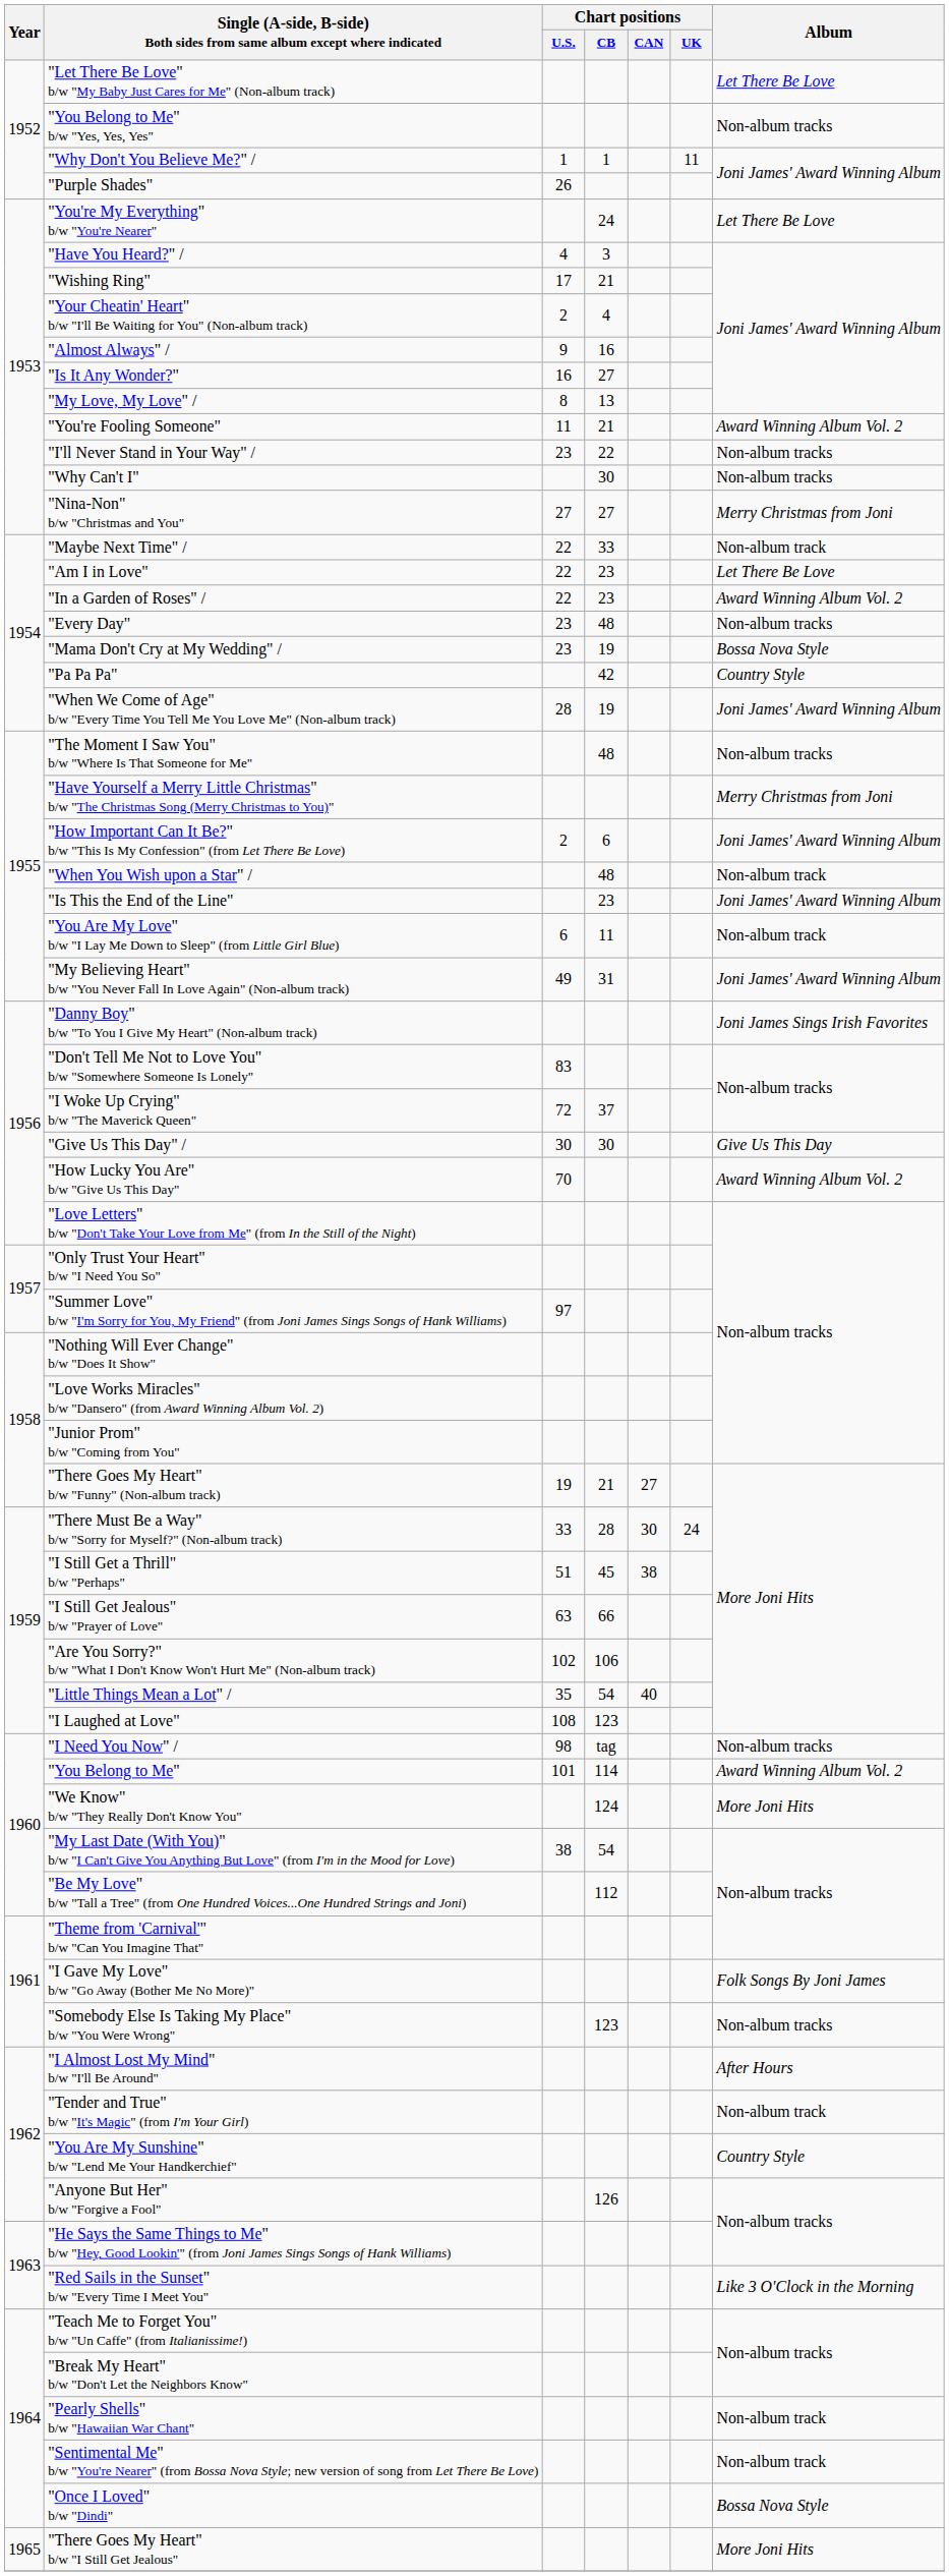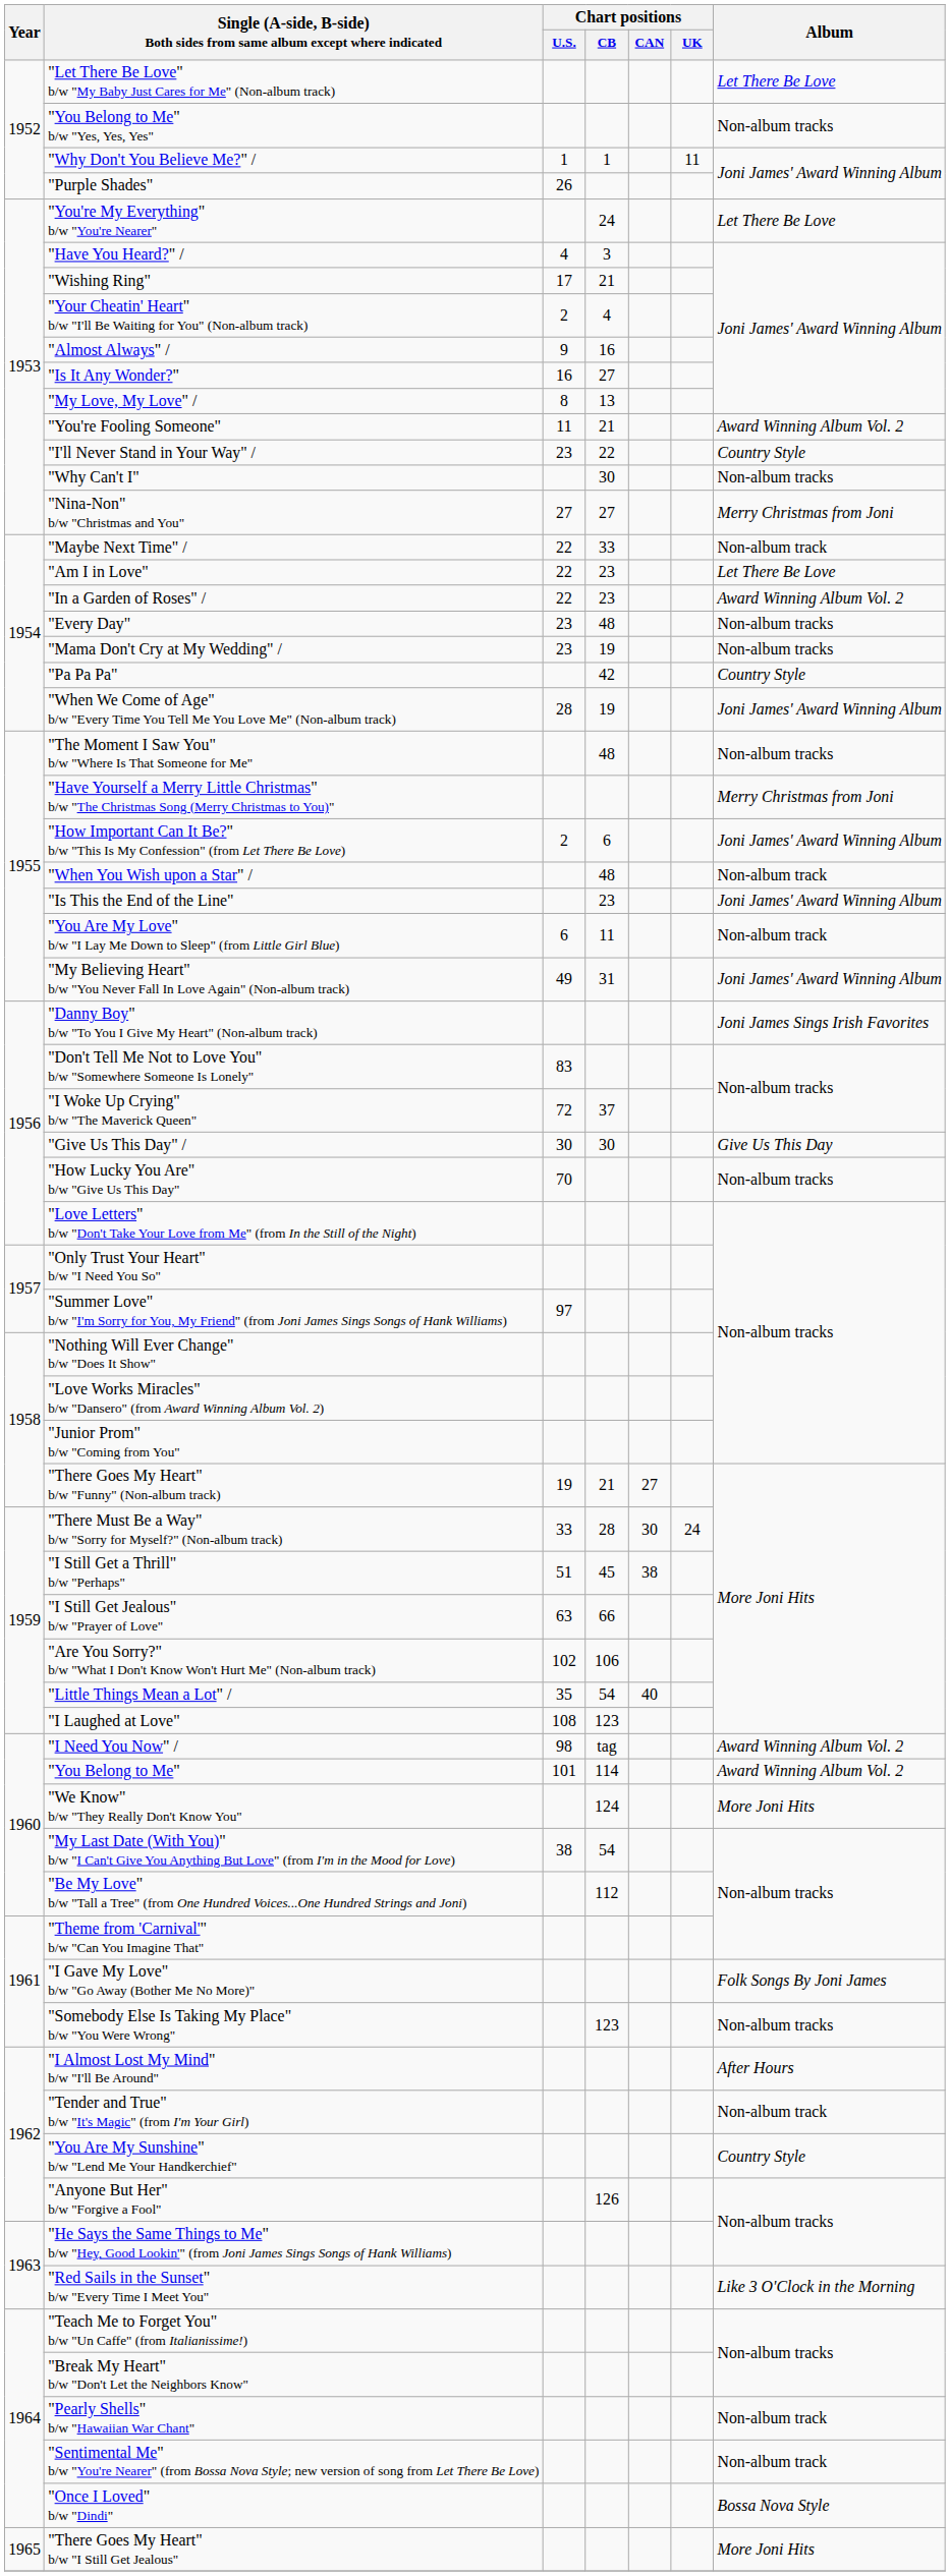 <table class="wikitable" style="text-align:center;">
 <tr>
 <th rowspan="2">Year</th>
 <th rowspan="2">Single (A-side, B-side)<br><small>Both sides from same album except where indicated</small></th>
 <th colspan="4">Chart positions</th>
 <th rowspan="2">Album</th>
 </tr>
 <tr>
 <th style="width:35px;"><sup><a href='#'>U.S.</a></sup></th>
 <th style="width:35px;"><sup><a href='#'>CB</a></sup></th>
 <th style="width:35px;"><sup><a href='#'>CAN</a></sup></th>
 <th style="width:35px;"><sup><a href='#'>UK</a></sup></th>
 </tr>
 <tr>
 <td rowspan="4">1952</td>
 <td style="text-align:left;">"<a href='#'>Let There Be Love</a>"<br><small>b/w "<a href='#'>My Baby Just Cares for Me</a>" (Non-album track)</small></td>
 <td></td>
 <td></td>
 <td></td>
 <td></td>
 <td align="left"><a href='#'><em>Let There Be Love</em></a></td>
 </tr>
 <tr>
 <td style="text-align:left;">"<a href='#'>You Belong to Me</a>"<br><small>b/w "Yes, Yes, Yes"</small></td>
 <td></td>
 <td></td>
 <td></td>
 <td></td>
 <td align="left">Non-album tracks</td>
 </tr>
 <tr>
 <td style="text-align:left;">"<a href='#'>Why Don't You Believe Me?</a>" /</td>
 <td>1</td>
 <td>1</td>
 <td></td>
 <td>11</td>
 <td align="left" rowspan="2"><em>Joni James' Award Winning Album</em></td>
 </tr>
 <tr>
 <td style="text-align:left;">"Purple Shades"</td>
 <td>26</td>
 <td></td>
 <td></td>
 <td></td>
 </tr>
 <tr>
 <td rowspan="11">1953</td>
 <td style="text-align:left;">"<a href='#'>You're My Everything</a>"<br><small>b/w "<a href='#'>You're Nearer</a>"</small></td>
 <td></td>
 <td>24</td>
 <td></td>
 <td></td>
 <td align="left"><em>Let There Be Love</em></td>
 </tr>
 <tr>
 <td style="text-align:left;">"<a href='#'>Have You Heard?</a>" /</td>
 <td>4</td>
 <td>3</td>
 <td></td>
 <td></td>
 <td align="left" rowspan="6"><em>Joni James' Award Winning Album</em></td>
 </tr>
 <tr>
 <td style="text-align:left;">"Wishing Ring"</td>
 <td>17</td>
 <td>21</td>
 <td></td>
 <td></td>
 </tr>
 <tr>
 <td style="text-align:left;">"<a href='#'>Your Cheatin' Heart</a>"<br><small>b/w "I'll Be Waiting for You" (Non-album track)</small></td>
 <td>2</td>
 <td>4</td>
 <td></td>
 <td></td>
 </tr>
 <tr>
 <td style="text-align:left;">"<a href='#'>Almost Always</a>" /</td>
 <td>9</td>
 <td>16</td>
 <td></td>
 <td></td>
 </tr>
 <tr>
 <td style="text-align:left;">"<a href='#'>Is It Any Wonder?</a>"</td>
 <td>16</td>
 <td>27</td>
 <td></td>
 <td></td>
 </tr>
 <tr>
 <td style="text-align:left;">"<a href='#'>My Love, My Love</a>" /</td>
 <td>8</td>
 <td>13</td>
 <td></td>
 <td></td>
 </tr>
 <tr>
 <td style="text-align:left;">"You're Fooling Someone"</td>
 <td>11</td>
 <td>21</td>
 <td></td>
 <td></td>
 <td align="left"><em>Award Winning Album Vol. 2</em></td>
 </tr>
 <tr>
 <td style="text-align:left;">"I'll Never Stand in Your Way" /</td>
 <td>23</td>
 <td>22</td>
 <td></td>
 <td></td>
-<td align="left">Non-album tracks</td>
+<td align="left"><em>Country Style</em></td>
 </tr>
 <tr>
 <td style="text-align:left;">"Why Can't I"</td>
 <td></td>
 <td>30</td>
 <td></td>
 <td></td>
 <td align="left">Non-album tracks</td>
 </tr>
 <tr>
 <td style="text-align:left;">"Nina-Non"<br><small>b/w "Christmas and You"</small></td>
 <td>27</td>
 <td>27</td>
 <td></td>
 <td></td>
 <td align="left"><em>Merry Christmas from Joni</em></td>
 </tr>
 <tr>
 <td rowspan="7">1954</td>
 <td style="text-align:left;">"Maybe Next Time" /</td>
 <td>22</td>
 <td>33</td>
 <td></td>
 <td></td>
 <td align="left">Non-album track</td>
 </tr>
 <tr>
 <td style="text-align:left;">"Am I in Love"</td>
 <td>22</td>
 <td>23</td>
 <td></td>
 <td></td>
 <td align="left"><em>Let There Be Love</em></td>
 </tr>
 <tr>
 <td style="text-align:left;">"In a Garden of Roses" /</td>
 <td>22</td>
 <td>23</td>
 <td></td>
 <td></td>
 <td align="left"><em>Award Winning Album Vol. 2</em></td>
 </tr>
 <tr>
 <td style="text-align:left;">"Every Day"</td>
 <td>23</td>
 <td>48</td>
 <td></td>
 <td></td>
 <td align="left">Non-album tracks</td>
 </tr>
 <tr>
 <td style="text-align:left;">"Mama Don't Cry at My Wedding" /</td>
 <td>23</td>
 <td>19</td>
 <td></td>
 <td></td>
-<td align="left"><em>Bossa Nova Style</em></td>
+<td align="left">Non-album tracks</td>
 </tr>
 <tr>
 <td style="text-align:left;">"Pa Pa Pa"</td>
 <td></td>
 <td>42</td>
 <td></td>
 <td></td>
 <td align="left"><em>Country Style</em></td>
 </tr>
 <tr>
 <td style="text-align:left;">"When We Come of Age"<br><small>b/w "Every Time You Tell Me You Love Me" (Non-album track)</small></td>
 <td>28</td>
 <td>19</td>
 <td></td>
 <td></td>
 <td align="left"><em>Joni James' Award Winning Album</em></td>
 </tr>
 <tr>
 <td rowspan="7">1955</td>
 <td style="text-align:left;">"The Moment I Saw You"<br><small>b/w "Where Is That Someone for Me"</small></td>
 <td></td>
 <td>48</td>
 <td></td>
 <td></td>
 <td align="left">Non-album tracks</td>
 </tr>
 <tr>
 <td style="text-align:left;">"<a href='#'>Have Yourself a Merry Little Christmas</a>"<br><small>b/w "<a href='#'>The Christmas Song (Merry Christmas to You)</a>"</small></td>
 <td></td>
 <td></td>
 <td></td>
 <td></td>
 <td align="left"><em>Merry Christmas from Joni</em></td>
 </tr>
 <tr>
 <td style="text-align:left;">"<a href='#'>How Important Can It Be?</a>"<br><small>b/w "This Is My Confession" (from <em>Let There Be Love</em>)</small></td>
 <td>2</td>
 <td>6</td>
 <td></td>
 <td></td>
 <td align="left"><em>Joni James' Award Winning Album</em></td>
 </tr>
 <tr>
 <td style="text-align:left;">"<a href='#'>When You Wish upon a Star</a>" /</td>
 <td></td>
 <td>48</td>
 <td></td>
 <td></td>
 <td align="left">Non-album track</td>
 </tr>
 <tr>
 <td style="text-align:left;">"Is This the End of the Line"</td>
 <td></td>
 <td>23</td>
 <td></td>
 <td></td>
 <td align="left"><em>Joni James' Award Winning Album</em></td>
 </tr>
 <tr>
 <td style="text-align:left;">"<a href='#'>You Are My Love</a>"<br><small>b/w "I Lay Me Down to Sleep" (from <em>Little Girl Blue</em>)</small></td>
 <td>6</td>
 <td>11</td>
 <td></td>
 <td></td>
 <td align="left">Non-album track</td>
 </tr>
 <tr>
 <td style="text-align:left;">"My Believing Heart"<br><small>b/w "You Never Fall In Love Again" (Non-album track)</small></td>
 <td>49</td>
 <td>31</td>
 <td></td>
 <td></td>
 <td align="left"><em>Joni James' Award Winning Album</em></td>
 </tr>
 <tr>
 <td rowspan="6">1956</td>
 <td style="text-align:left;">"<a href='#'>Danny Boy</a>"<br><small>b/w "To You I Give My Heart" (Non-album track)</small></td>
 <td></td>
 <td></td>
 <td></td>
 <td></td>
 <td align="left"><em>Joni James Sings Irish Favorites</em></td>
 </tr>
 <tr>
 <td style="text-align:left;">"Don't Tell Me Not to Love You"<br><small>b/w "Somewhere Someone Is Lonely"</small></td>
 <td>83</td>
 <td></td>
 <td></td>
 <td></td>
 <td align="left" rowspan="2">Non-album tracks</td>
 </tr>
 <tr>
 <td style="text-align:left;">"I Woke Up Crying"<br><small>b/w "The Maverick Queen"</small></td>
 <td>72</td>
 <td>37</td>
 <td></td>
 <td></td>
 </tr>
 <tr>
 <td style="text-align:left;">"Give Us This Day" /</td>
 <td>30</td>
 <td>30</td>
 <td></td>
 <td></td>
 <td align="left"><em>Give Us This Day</em></td>
 </tr>
 <tr>
 <td style="text-align:left;">"How Lucky You Are"<br><small>b/w "Give Us This Day"</small></td>
 <td>70</td>
 <td></td>
 <td></td>
 <td></td>
-<td align="left"><em>Award Winning Album Vol. 2</em></td>
+<td align="left">Non-album tracks</td>
 </tr>
 <tr>
 <td style="text-align:left;">"<a href='#'>Love Letters</a>"<br><small>b/w "<a href='#'>Don't Take Your Love from Me</a>" (from <em>In the Still of the Night</em>)</small></td>
 <td></td>
 <td></td>
 <td></td>
 <td></td>
 <td align="left" rowspan="6">Non-album tracks</td>
 </tr>
 <tr>
 <td rowspan="2">1957</td>
 <td style="text-align:left;">"Only Trust Your Heart"<br><small>b/w "I Need You So"</small></td>
 <td></td>
 <td></td>
 <td></td>
 <td></td>
 </tr>
 <tr>
 <td style="text-align:left;">"Summer Love"<br><small>b/w "<a href='#'>I'm Sorry for You, My Friend</a>" (from <em>Joni James Sings Songs of Hank Williams</em>)</small></td>
 <td>97</td>
 <td></td>
 <td></td>
 <td></td>
 </tr>
 <tr>
 <td rowspan="4">1958</td>
 <td style="text-align:left;">"Nothing Will Ever Change"<br><small>b/w "Does It Show"</small></td>
 <td></td>
 <td></td>
 <td></td>
 <td></td>
 </tr>
 <tr>
 <td style="text-align:left;">"Love Works Miracles"<br><small>b/w "Dansero" (from <em>Award Winning Album Vol. 2</em>)</small></td>
 <td></td>
 <td></td>
 <td></td>
 <td></td>
 </tr>
 <tr>
 <td style="text-align:left;">"Junior Prom"<br><small>b/w "Coming from You"</small></td>
 <td></td>
 <td></td>
 <td></td>
 <td></td>
 </tr>
 <tr>
 <td style="text-align:left;">"There Goes My Heart"<br><small>b/w "Funny" (Non-album track)</small></td>
 <td>19</td>
 <td>21</td>
 <td>27</td>
 <td></td>
 <td align="left" rowspan="7"><em>More Joni Hits</em></td>
 </tr>
 <tr>
 <td rowspan="6">1959</td>
 <td style="text-align:left;">"There Must Be a Way"<br><small>b/w "Sorry for Myself?" (Non-album track)</small></td>
 <td>33</td>
 <td>28</td>
 <td>30</td>
 <td>24</td>
 </tr>
 <tr>
 <td style="text-align:left;">"I Still Get a Thrill"<br><small>b/w "Perhaps"</small></td>
 <td>51</td>
 <td>45</td>
 <td>38</td>
 <td></td>
 </tr>
 <tr>
 <td style="text-align:left;">"I Still Get Jealous"<br><small>b/w "Prayer of Love"</small></td>
 <td>63</td>
 <td>66</td>
 <td></td>
 <td></td>
 </tr>
 <tr>
 <td style="text-align:left;">"Are You Sorry?"<br><small>b/w "What I Don't Know Won't Hurt Me" (Non-album track)</small></td>
 <td>102</td>
 <td>106</td>
 <td></td>
 <td></td>
 </tr>
 <tr>
 <td style="text-align:left;">"<a href='#'>Little Things Mean a Lot</a>" /</td>
 <td>35</td>
 <td>54</td>
 <td>40</td>
 <td></td>
 </tr>
 <tr>
 <td style="text-align:left;">"I Laughed at Love"</td>
 <td>108</td>
 <td>123</td>
 <td></td>
 <td></td>
 </tr>
 <tr>
 <td rowspan="5">1960</td>
 <td style="text-align:left;">"<a href='#'>I Need You Now</a>" /</td>
 <td>98</td>
 <td>tag</td>
 <td></td>
 <td></td>
-<td align="left">Non-album tracks</td>
+<td align="left"><em>Award Winning Album Vol. 2</em></td>
 </tr>
 <tr>
 <td style="text-align:left;">"<a href='#'>You Belong to Me</a>"</td>
 <td>101</td>
 <td>114</td>
 <td></td>
 <td></td>
 <td align="left"><em>Award Winning Album Vol. 2</em></td>
 </tr>
 <tr>
 <td style="text-align:left;">"We Know"<br><small>b/w "They Really Don't Know You"</small></td>
 <td></td>
 <td>124</td>
 <td></td>
 <td></td>
 <td align="left"><em>More Joni Hits</em></td>
 </tr>
 <tr>
 <td style="text-align:left;">"<a href='#'>My Last Date (With You)</a>"<br><small>b/w "<a href='#'>I Can't Give You Anything But Love</a>" (from <em>I'm in the Mood for Love</em>)</small></td>
 <td>38</td>
 <td>54</td>
 <td></td>
 <td></td>
 <td align="left" rowspan="3">Non-album tracks</td>
 </tr>
 <tr>
 <td style="text-align:left;">"<a href='#'>Be My Love</a>"<br><small>b/w "Tall a Tree" (from <em>One Hundred Voices...One Hundred Strings and Joni</em>)</small></td>
 <td></td>
 <td>112</td>
 <td></td>
 <td></td>
 </tr>
 <tr>
 <td rowspan="3">1961</td>
 <td style="text-align:left;">"<a href='#'>Theme from 'Carnival'</a>"<br><small>b/w "Can You Imagine That"</small></td>
 <td></td>
 <td></td>
 <td></td>
 <td></td>
 </tr>
 <tr>
 <td style="text-align:left;">"I Gave My Love"<br><small>b/w "Go Away (Bother Me No More)"</small></td>
 <td></td>
 <td></td>
 <td></td>
 <td></td>
 <td align="left"><em>Folk Songs By Joni James</em></td>
 </tr>
 <tr>
 <td style="text-align:left;">"Somebody Else Is Taking My Place"<br><small>b/w "You Were Wrong"</small></td>
 <td></td>
 <td>123</td>
 <td></td>
 <td></td>
 <td align="left">Non-album tracks</td>
 </tr>
 <tr>
 <td rowspan="4">1962</td>
 <td style="text-align:left;">"<a href='#'>I Almost Lost My Mind</a>"<br><small>b/w "I'll Be Around"</small></td>
 <td></td>
 <td></td>
 <td></td>
 <td></td>
 <td align="left"><em>After Hours</em></td>
 </tr>
 <tr>
 <td style="text-align:left;">"Tender and True"<br><small>b/w "<a href='#'>It's Magic</a>" (from <em>I'm Your Girl</em>)</small></td>
 <td></td>
 <td></td>
 <td></td>
 <td></td>
 <td align="left">Non-album track</td>
 </tr>
 <tr>
 <td style="text-align:left;">"<a href='#'>You Are My Sunshine</a>"<br><small>b/w "Lend Me Your Handkerchief"</small></td>
 <td></td>
 <td></td>
 <td></td>
 <td></td>
 <td align="left"><em>Country Style</em></td>
 </tr>
 <tr>
 <td style="text-align:left;">"Anyone But Her"<br><small>b/w "Forgive a Fool"</small></td>
 <td></td>
 <td>126</td>
 <td></td>
 <td></td>
 <td align="left" rowspan="2">Non-album tracks</td>
 </tr>
 <tr>
 <td rowspan="2">1963</td>
 <td style="text-align:left;">"<a href='#'>He Says the Same Things to Me</a>"<br><small>b/w "<a href='#'>Hey, Good Lookin'</a>" (from <em>Joni James Sings Songs of Hank Williams</em>)</small></td>
 <td></td>
 <td></td>
 <td></td>
 <td></td>
 </tr>
 <tr>
 <td style="text-align:left;">"<a href='#'>Red Sails in the Sunset</a>"<br><small>b/w "Every Time I Meet You"</small></td>
 <td></td>
 <td></td>
 <td></td>
 <td></td>
 <td align="left"><em>Like 3 O'Clock in the Morning</em></td>
 </tr>
 <tr>
 <td rowspan="5">1964</td>
 <td style="text-align:left;">"Teach Me to Forget You"<br><small>b/w "Un Caffe" (from <em>Italianissime!</em>)</small></td>
 <td></td>
 <td></td>
 <td></td>
 <td></td>
 <td align="left" rowspan="2">Non-album tracks</td>
 </tr>
 <tr>
 <td style="text-align:left;">"Break My Heart"<br><small>b/w "Don't Let the Neighbors Know"</small></td>
 <td></td>
 <td></td>
 <td></td>
 <td></td>
 </tr>
 <tr>
 <td style="text-align:left;">"<a href='#'>Pearly Shells</a>"<br><small>b/w "<a href='#'>Hawaiian War Chant</a>"</small></td>
 <td></td>
 <td></td>
 <td></td>
 <td></td>
 <td align="left">Non-album track</td>
 </tr>
 <tr>
 <td style="text-align:left;">"<a href='#'>Sentimental Me</a>"<br><small>b/w "<a href='#'>You're Nearer</a>" (from <em>Bossa Nova Style</em>; new version of song from <em>Let There Be Love</em>)</small></td>
 <td></td>
 <td></td>
 <td></td>
 <td></td>
 <td align="left">Non-album track</td>
 </tr>
 <tr>
 <td style="text-align:left;">"<a href='#'>Once I Loved</a>"<br><small>b/w "<a href='#'>Dindi</a>"</small></td>
 <td></td>
 <td></td>
 <td></td>
 <td></td>
 <td align="left"><em>Bossa Nova Style</em></td>
 </tr>
 <tr>
 <td>1965</td>
 <td style="text-align:left;">"There Goes My Heart"<br><small>b/w "I Still Get Jealous"</small></td>
 <td></td>
 <td></td>
 <td></td>
 <td></td>
 <td align="left"><em>More Joni Hits</em></td>
 </tr>
 <tr>
 </tr>
 </table>
